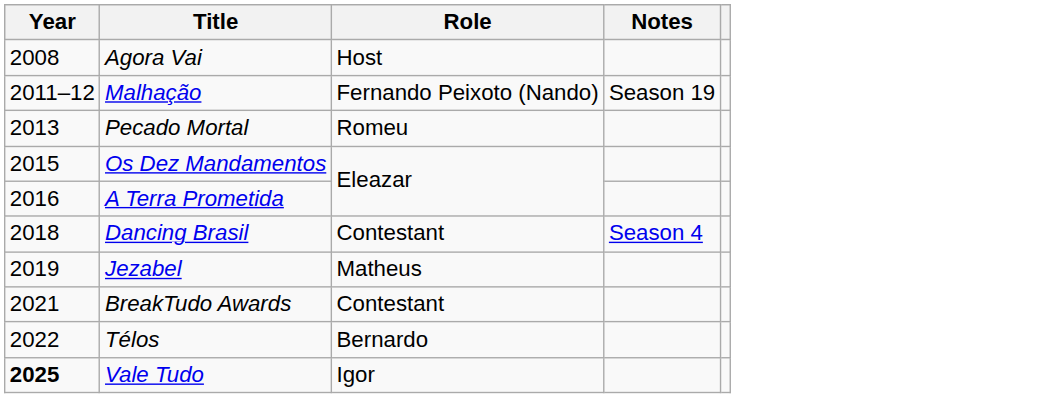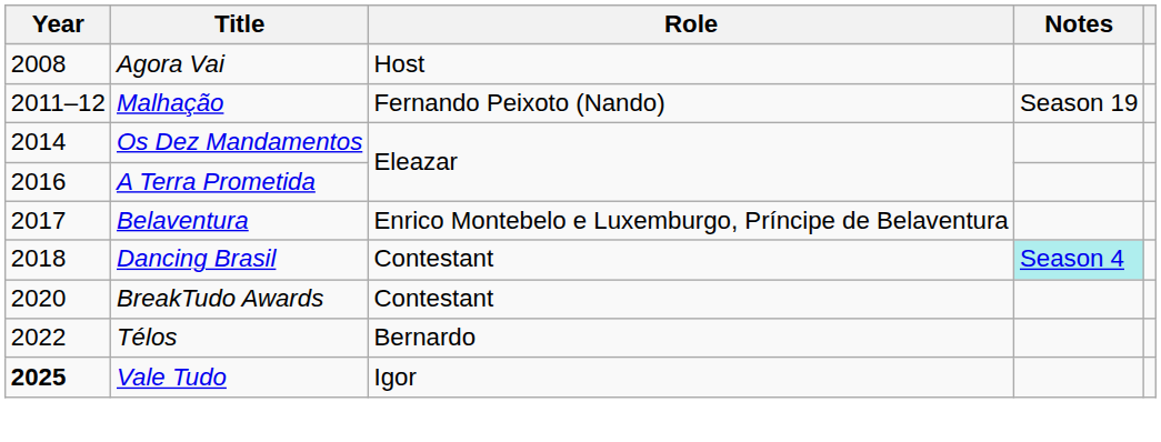 <table class="wikitable sortable plainrowheaders">
 <tr style="background:#ccc; text-align:center;">
 <th scope="col">Year</th>
 <th scope="col">Title</th>
 <th scope="col">Role</th>
 <th scope="col">Notes</th>
 <th scope="col" class="unsortable"></th>
 </tr>
 <tr>
 <td>2008</td>
 <td><em>Agora Vai</em></td>
 <td>Host</td>
 <td></td>
 <td style="text-align:center;"></td>
 </tr>
 <tr>
 <td>2011–12</td>
 <td><em><a href='#'>Malhação</a></em></td>
 <td>Fernando Peixoto (Nando)</td>
 <td>Season 19</td>
 <td style="text-align:center;"></td>
 </tr>
 <tr>
-<td>2013</td>
-<td><em>Pecado Mortal</em></td>
-<td>Romeu</td>
-<td></td>
-<td style="text-align:center;"></td>
-</tr>
-<tr>
-<td>2015</td>
+<td>2014</td>
 <td><em><a href='#'>Os Dez Mandamentos</a></em></td>
 <td rowspan="2">Eleazar</td>
 <td></td>
 <td style="text-align:center;"></td>
 </tr>
 <tr>
 <td>2016</td>
 <td><em><a href='#'>A Terra Prometida</a></em></td>
 <td></td>
 <td style="text-align:center;"></td>
 </tr>
 <tr>
-<td>2018</td>
-<td><em><a href='#'>Dancing Brasil</a></em></td>
-<td>Contestant</td>
-<td><a href='#'>Season 4</a></td>
-<td style="text-align:center;"></td>
-</tr>
-<tr>
-<td>2019</td>
-<td><em><a href='#'>Jezabel</a></em></td>
-<td>Matheus</td>
+<td>2017</td>
+<td><em><a href='#'>Belaventura</a></em></td>
+<td>Enrico Montebelo e Luxemburgo, Príncipe de Belaventura</td>
 <td></td>
 <td style="text-align:center;"></td>
 </tr>
 <tr>
-<td>2021</td>
+<td>2018</td>
+<td><em><a href='#'>Dancing Brasil</a></em></td>
+<td>Contestant</td>
+<td style="background: paleturquoise;"><a href='#'>Season 4</a></td>
+<td style="text-align:center;"></td>
+</tr>
+<tr>
+<td>2020</td>
 <td><em>BreakTudo Awards</em></td>
 <td>Contestant</td>
 <td></td>
 <td style="text-align:center;"></td>
 </tr>
 <tr>
 <td>2022</td>
 <td><em>Télos</em></td>
 <td>Bernardo</td>
 <td></td>
 <td style="text-align:center;"></td>
 </tr>
 <tr>
 <td><strong>2025</strong></td>
 <td><em><a href='#'>Vale Tudo</a></em></td>
 <td>Igor</td>
 <td></td>
 <td></td>
 </tr>
 </table>
